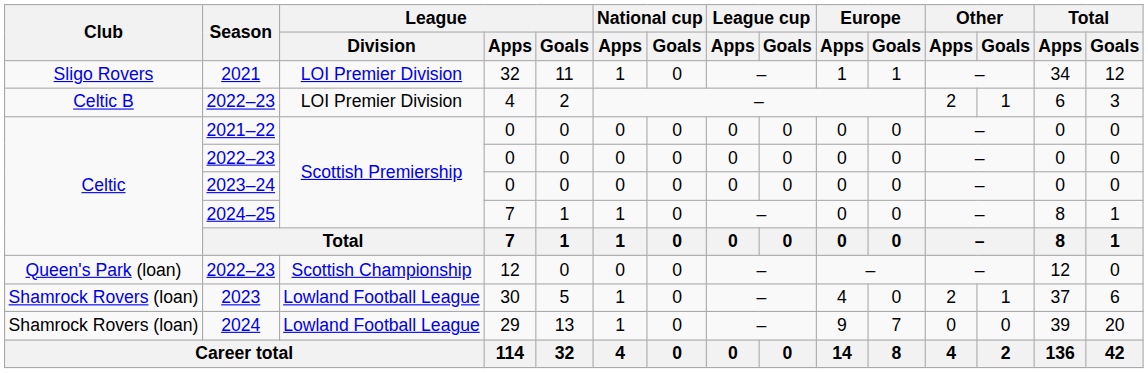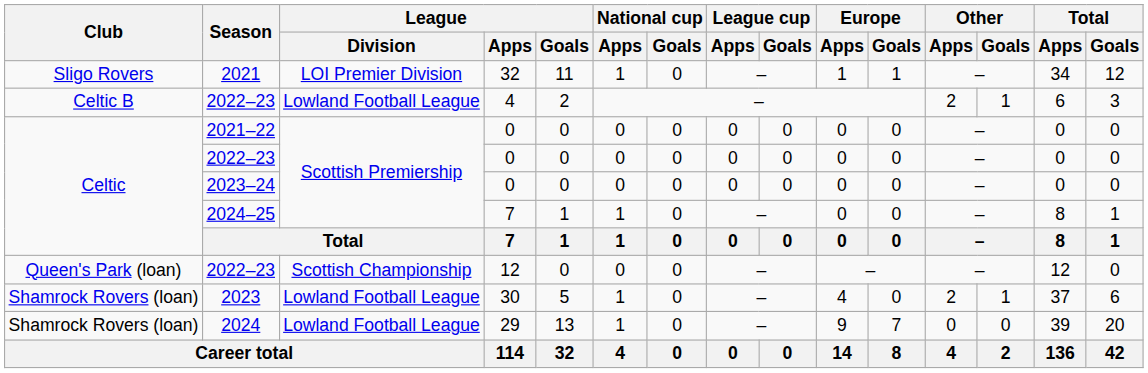 <table class="wikitable" style="text-align:center">
 <tr>
 <th rowspan="2">Club</th>
 <th rowspan="2">Season</th>
 <th colspan="3">League</th>
 <th colspan="2">National cup</th>
 <th colspan="2">League cup</th>
 <th colspan="2">Europe</th>
 <th colspan="2">Other</th>
 <th colspan="2">Total</th>
 </tr>
 <tr>
 <th>Division</th>
 <th>Apps</th>
 <th>Goals</th>
 <th>Apps</th>
 <th>Goals</th>
 <th>Apps</th>
 <th>Goals</th>
 <th>Apps</th>
 <th>Goals</th>
 <th>Apps</th>
 <th>Goals</th>
 <th>Apps</th>
 <th>Goals</th>
 </tr>
 <tr>
 <td><a href='#'>Sligo Rovers</a></td>
 <td><a href='#'>2021</a></td>
 <td><a href='#'>LOI Premier Division</a></td>
 <td>32</td>
 <td>11</td>
 <td>1</td>
 <td>0</td>
 <td colspan="2">–</td>
 <td>1</td>
 <td>1</td>
 <td colspan="2">–</td>
 <td>34</td>
 <td>12</td>
 </tr>
 <tr>
 <td><a href='#'>Celtic B</a></td>
 <td><a href='#'>2022–23</a></td>
-<td>LOI Premier Division</td>
+<td><a href='#'>Lowland Football League</a></td>
 <td>4</td>
 <td>2</td>
 <td colspan="6">–</td>
 <td>2</td>
 <td>1</td>
 <td>6</td>
 <td>3</td>
 </tr>
 <tr>
 <td rowspan="5"><a href='#'>Celtic</a></td>
 <td><a href='#'>2021–22</a></td>
 <td rowspan="4"><a href='#'>Scottish Premiership</a></td>
 <td>0</td>
 <td>0</td>
 <td>0</td>
 <td>0</td>
 <td>0</td>
 <td>0</td>
 <td>0</td>
 <td>0</td>
 <td colspan="2">–</td>
 <td>0</td>
 <td>0</td>
 </tr>
 <tr>
 <td><a href='#'>2022–23</a></td>
 <td>0</td>
 <td>0</td>
 <td>0</td>
 <td>0</td>
 <td>0</td>
 <td>0</td>
 <td>0</td>
 <td>0</td>
 <td colspan="2">–</td>
 <td>0</td>
 <td>0</td>
 </tr>
 <tr>
 <td><a href='#'>2023–24</a></td>
 <td>0</td>
 <td>0</td>
 <td>0</td>
 <td>0</td>
 <td>0</td>
 <td>0</td>
 <td>0</td>
 <td>0</td>
 <td colspan="2">–</td>
 <td>0</td>
 <td>0</td>
 </tr>
 <tr>
 <td><a href='#'>2024–25</a></td>
 <td>7</td>
 <td>1</td>
 <td>1</td>
 <td>0</td>
 <td colspan="2">–</td>
 <td>0</td>
 <td>0</td>
 <td colspan="2">–</td>
 <td>8</td>
 <td>1</td>
 </tr>
 <tr>
 <th colspan="2">Total</th>
 <th>7</th>
 <th>1</th>
 <th>1</th>
 <th>0</th>
 <th>0</th>
 <th>0</th>
 <th>0</th>
 <th>0</th>
 <th colspan="2">–</th>
 <th>8</th>
 <th>1</th>
 </tr>
 <tr>
 <td><a href='#'>Queen's Park</a> (loan)</td>
 <td><a href='#'>2022–23</a></td>
 <td><a href='#'>Scottish Championship</a></td>
 <td>12</td>
 <td>0</td>
 <td>0</td>
 <td>0</td>
 <td colspan="2">–</td>
 <td colspan="2">–</td>
 <td colspan="2">–</td>
 <td>12</td>
 <td>0</td>
 </tr>
 <tr>
 <td><a href='#'>Shamrock Rovers</a> (loan)</td>
 <td><a href='#'>2023</a></td>
 <td><a href='#'>Lowland Football League</a></td>
 <td>30</td>
 <td>5</td>
 <td>1</td>
 <td>0</td>
 <td colspan="2">–</td>
 <td>4</td>
 <td>0</td>
 <td>2</td>
 <td>1</td>
 <td>37</td>
 <td>6</td>
 </tr>
 <tr>
 <td>Shamrock Rovers (loan)</td>
 <td><a href='#'>2024</a></td>
 <td><a href='#'>Lowland Football League</a></td>
 <td>29</td>
 <td>13</td>
 <td>1</td>
 <td>0</td>
 <td colspan="2">–</td>
 <td>9</td>
 <td>7</td>
 <td>0</td>
 <td>0</td>
 <td>39</td>
 <td>20</td>
 </tr>
 <tr>
 <th colspan="3">Career total</th>
 <th>114</th>
 <th>32</th>
 <th>4</th>
 <th>0</th>
 <th>0</th>
 <th>0</th>
 <th>14</th>
 <th>8</th>
 <th>4</th>
 <th>2</th>
 <th>136</th>
 <th>42</th>
 </tr>
 </table>
